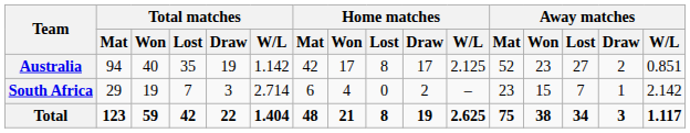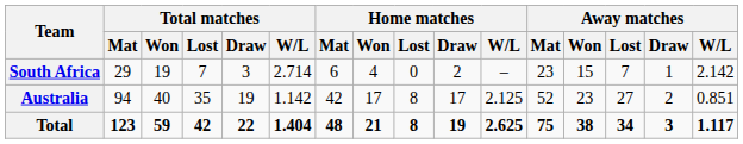 <table class="wikitable plainrowheaders sortable" style="text-align:center">
 <tr>
 <th rowspan=2 scope=col>Team</th>
 <th colspan=5 class=unsortable>Total matches</th>
 <th colspan=5 class=unsortable>Home matches</th>
 <th colspan=5 class=unsortable>Away matches</th>
 </tr>
 <tr>
 <th scope=col data-sort-type=number>Mat</th>
 <th scope=col data-sort-type=number>Won</th>
 <th scope=col data-sort-type=number>Lost</th>
 <th scope=col data-sort-type=number>Draw</th>
 <th scope=col data-sort-type=number>W/L</th>
 <th scope=col data-sort-type=number>Mat</th>
 <th scope=col data-sort-type=number>Won</th>
 <th scope=col data-sort-type=number>Lost</th>
 <th scope=col data-sort-type=number>Draw</th>
 <th scope=col data-sort-type=number>W/L</th>
 <th scope=col data-sort-type=number>Mat</th>
 <th scope=col data-sort-type=number>Won</th>
 <th scope=col data-sort-type=number>Lost</th>
 <th scope=col data-sort-type=number>Draw</th>
 <th scope=col data-sort-type=number>W/L</th>
 </tr>
 <tr>
+<th scope=row><a href='#'>South Africa</a></th>
+<td>29</td>
+<td>19</td>
+<td>7</td>
+<td>3</td>
+<td>2.714</td>
+<td>6</td>
+<td>4</td>
+<td>0</td>
+<td>2</td>
+<td>–</td>
+<td>23</td>
+<td>15</td>
+<td>7</td>
+<td>1</td>
+<td>2.142</td>
+</tr>
+<tr>
 <th scope=row><a href='#'>Australia</a></th>
 <td>94</td>
 <td>40</td>
 <td>35</td>
 <td>19</td>
 <td>1.142</td>
 <td>42</td>
 <td>17</td>
 <td>8</td>
 <td>17</td>
 <td>2.125</td>
 <td>52</td>
 <td>23</td>
 <td>27</td>
 <td>2</td>
 <td>0.851</td>
-</tr>
-<tr>
-<th scope=row><a href='#'>South Africa</a></th>
-<td>29</td>
-<td>19</td>
-<td>7</td>
-<td>3</td>
-<td>2.714</td>
-<td>6</td>
-<td>4</td>
-<td>0</td>
-<td>2</td>
-<td>–</td>
-<td>23</td>
-<td>15</td>
-<td>7</td>
-<td>1</td>
-<td>2.142</td>
 </tr>
 <tr class=sortbottom>
 <th scope=row><strong>Total</strong></th>
 <td><strong>123</strong></td>
 <td><strong>59</strong></td>
 <td><strong>42</strong></td>
 <td><strong>22</strong></td>
 <td><strong>1.404</strong></td>
 <td><strong>48</strong></td>
 <td><strong>21</strong></td>
 <td><strong>8</strong></td>
 <td><strong>19</strong></td>
 <td><strong>2.625</strong></td>
 <td><strong>75</strong></td>
 <td><strong>38</strong></td>
 <td><strong>34</strong></td>
 <td><strong>3</strong></td>
 <td><strong>1.117</strong></td>
 </tr>
 </table>
